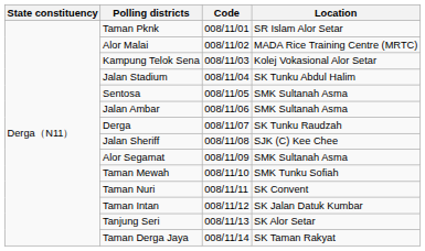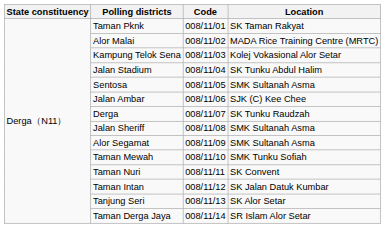 <table class="wikitable sortable mw-collapsible" style="white-space:nowrap;font-size:85%">
 <tr>
 <th>State constituency</th>
 <th>Polling districts</th>
 <th>Code</th>
 <th>Location</th>
 </tr>
 <tr>
 <td rowspan="14">Derga（N11）</td>
 <td>Taman Pknk</td>
 <td>008/11/01</td>
-<td>SR Islam Alor Setar</td>
+<td>SK Taman Rakyat</td>
 </tr>
 <tr>
 <td>Alor Malai</td>
 <td>008/11/02</td>
 <td>MADA Rice Training Centre (MRTC)</td>
 </tr>
 <tr>
 <td>Kampung Telok Sena</td>
 <td>008/11/03</td>
 <td>Kolej Vokasional Alor Setar</td>
 </tr>
 <tr>
 <td>Jalan Stadium</td>
 <td>008/11/04</td>
 <td>SK Tunku Abdul Halim</td>
 </tr>
 <tr>
 <td>Sentosa</td>
 <td>008/11/05</td>
 <td>SMK Sultanah Asma</td>
 </tr>
 <tr>
 <td>Jalan Ambar</td>
 <td>008/11/06</td>
-<td>SMK Sultanah Asma</td>
+<td>SJK (C) Kee Chee</td>
 </tr>
 <tr>
 <td>Derga</td>
 <td>008/11/07</td>
 <td>SK Tunku Raudzah</td>
 </tr>
 <tr>
 <td>Jalan Sheriff</td>
 <td>008/11/08</td>
-<td>SJK (C) Kee Chee</td>
+<td>SMK Sultanah Asma</td>
 </tr>
 <tr>
 <td>Alor Segamat</td>
 <td>008/11/09</td>
 <td>SMK Sultanah Asma</td>
 </tr>
 <tr>
 <td>Taman Mewah</td>
 <td>008/11/10</td>
 <td>SMK Tunku Sofiah</td>
 </tr>
 <tr>
 <td>Taman Nuri</td>
 <td>008/11/11</td>
 <td>SK Convent</td>
 </tr>
 <tr>
 <td>Taman Intan</td>
 <td>008/11/12</td>
 <td>SK Jalan Datuk Kumbar</td>
 </tr>
 <tr>
 <td>Tanjung Seri</td>
 <td>008/11/13</td>
 <td>SK Alor Setar</td>
 </tr>
 <tr>
 <td>Taman Derga Jaya</td>
 <td>008/11/14</td>
-<td>SK Taman Rakyat</td>
+<td>SR Islam Alor Setar</td>
 </tr>
 </table>
